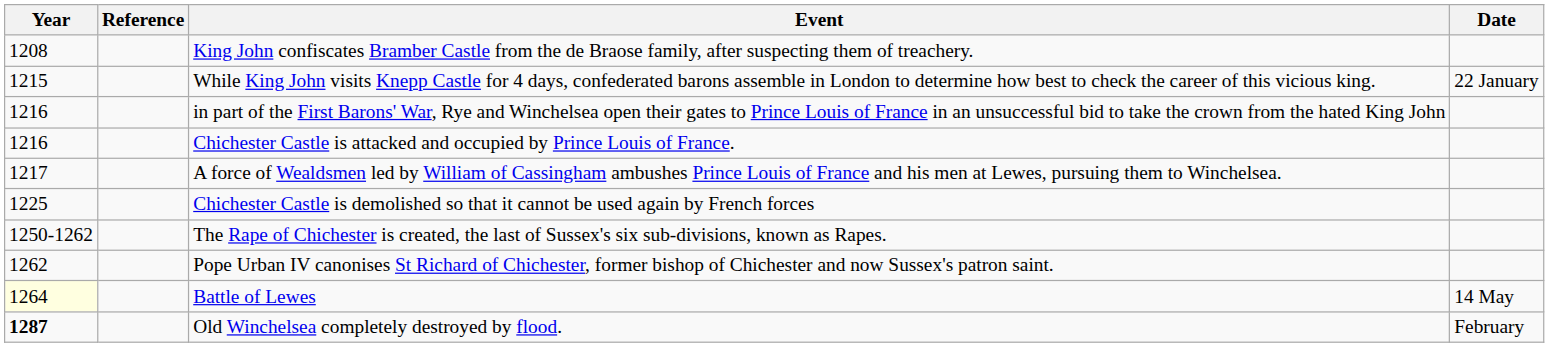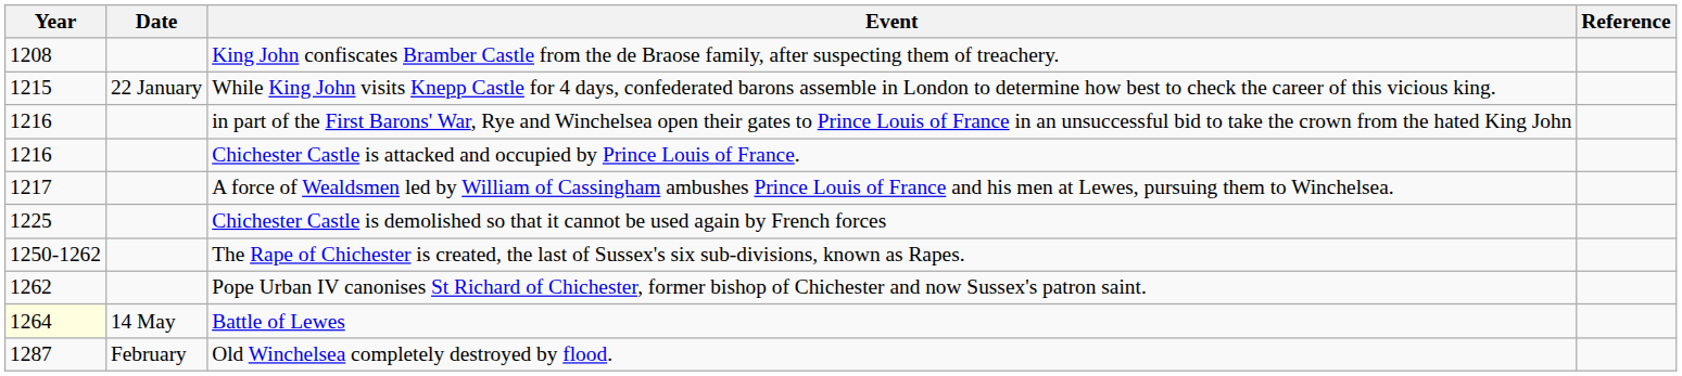 <table class="wikitable">
 <tr>
 <th TITTY>Year</th>
+<th TITTY>Date</th>
+<th>Event</th>
 <th>Reference</th>
-<th>Event</th>
-<th TITTY>Date</th>
 </tr>
 <tr>
 <td>1208</td>
 <td></td>
 <td><a href='#'>King John</a> confiscates <a href='#'>Bramber Castle</a> from the de Braose family, after suspecting them of treachery.</td>
 <td></td>
 </tr>
 <tr>
 <td>1215</td>
+<td>22 January</td>
+<td>While <a href='#'>King John</a> visits <a href='#'>Knepp Castle</a> for 4 days, confederated barons assemble in London to determine how best to check the career of this vicious king.</td>
 <td></td>
-<td>While <a href='#'>King John</a> visits <a href='#'>Knepp Castle</a> for 4 days, confederated barons assemble in London to determine how best to check the career of this vicious king.</td>
-<td>22 January</td>
 </tr>
 <tr>
 <td>1216</td>
 <td></td>
 <td>in part of the <a href='#'>First Barons' War</a>, Rye and Winchelsea open their gates to <a href='#'>Prince Louis of France</a> in an unsuccessful bid to take the crown from the hated King John</td>
 <td></td>
 </tr>
 <tr>
 <td>1216</td>
 <td></td>
 <td><a href='#'>Chichester Castle</a> is attacked and occupied by <a href='#'>Prince Louis of France</a>.</td>
 <td></td>
 </tr>
 <tr>
 <td>1217</td>
 <td></td>
 <td>A force of <a href='#'>Wealdsmen</a> led by <a href='#'>William of Cassingham</a> ambushes <a href='#'>Prince Louis of France</a> and his men at Lewes, pursuing them to Winchelsea.</td>
 <td></td>
 </tr>
 <tr>
 <td>1225</td>
 <td></td>
 <td><a href='#'>Chichester Castle</a> is demolished so that it cannot be used again by French forces</td>
 <td></td>
 </tr>
 <tr>
 <td>1250-1262</td>
 <td></td>
 <td>The <a href='#'>Rape of Chichester</a> is created, the last of Sussex's six sub-divisions, known as Rapes.</td>
 <td></td>
 </tr>
 <tr>
 <td>1262</td>
 <td></td>
 <td>Pope Urban IV canonises <a href='#'>St Richard of Chichester</a>, former bishop of Chichester and now Sussex's patron saint.</td>
 <td></td>
 </tr>
 <tr>
 <td style="background: lightyellow;">1264</td>
+<td>14 May</td>
+<td><a href='#'>Battle of Lewes</a></td>
 <td></td>
-<td><a href='#'>Battle of Lewes</a></td>
-<td>14 May</td>
 </tr>
 <tr>
-<td><strong>1287</strong></td>
+<td>1287</td>
+<td>February</td>
+<td>Old <a href='#'>Winchelsea</a> completely destroyed by <a href='#'>flood</a>.</td>
 <td></td>
-<td>Old <a href='#'>Winchelsea</a> completely destroyed by <a href='#'>flood</a>.</td>
-<td>February</td>
 </tr>
 </table>
